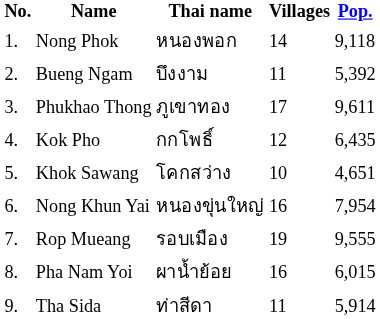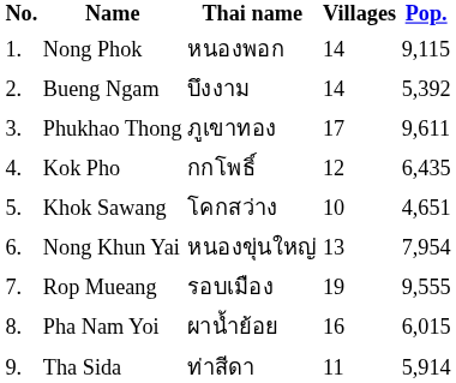 <table>
 <tr>
 <th>No.</th>
 <th>Name</th>
 <th>Thai name</th>
 <th>Villages</th>
 <th><a href='#'>Pop.</a></th>
 </tr>
 <tr>
 <td>1.</td>
 <td>Nong Phok</td>
 <td>หนองพอก</td>
 <td>14</td>
-<td>9,118</td>
+<td>9,115</td>
 <td></td>
 </tr>
 <tr>
 <td>2.</td>
 <td>Bueng Ngam</td>
 <td>บึงงาม</td>
-<td>11</td>
+<td>14</td>
 <td>5,392</td>
 <td></td>
 </tr>
 <tr>
 <td>3.</td>
 <td>Phukhao Thong</td>
 <td>ภูเขาทอง</td>
 <td>17</td>
 <td>9,611</td>
 <td></td>
 </tr>
 <tr>
 <td>4.</td>
 <td>Kok Pho</td>
 <td>กกโพธิ์</td>
 <td>12</td>
 <td>6,435</td>
 <td></td>
 </tr>
 <tr>
 <td>5.</td>
 <td>Khok Sawang</td>
 <td>โคกสว่าง</td>
 <td>10</td>
 <td>4,651</td>
 <td></td>
 </tr>
 <tr>
 <td>6.</td>
 <td>Nong Khun Yai</td>
 <td>หนองขุ่นใหญ่</td>
-<td>16</td>
+<td>13</td>
 <td>7,954</td>
 <td></td>
 </tr>
 <tr>
 <td>7.</td>
 <td>Rop Mueang</td>
 <td>รอบเมือง</td>
 <td>19</td>
 <td>9,555</td>
 <td></td>
 </tr>
 <tr>
 <td>8.</td>
 <td>Pha Nam Yoi</td>
 <td>ผาน้ำย้อย</td>
 <td>16</td>
 <td>6,015</td>
 <td></td>
 </tr>
 <tr>
 <td>9.</td>
 <td>Tha Sida</td>
 <td>ท่าสีดา</td>
 <td>11</td>
 <td>5,914</td>
 <td></td>
 </tr>
 </table>
